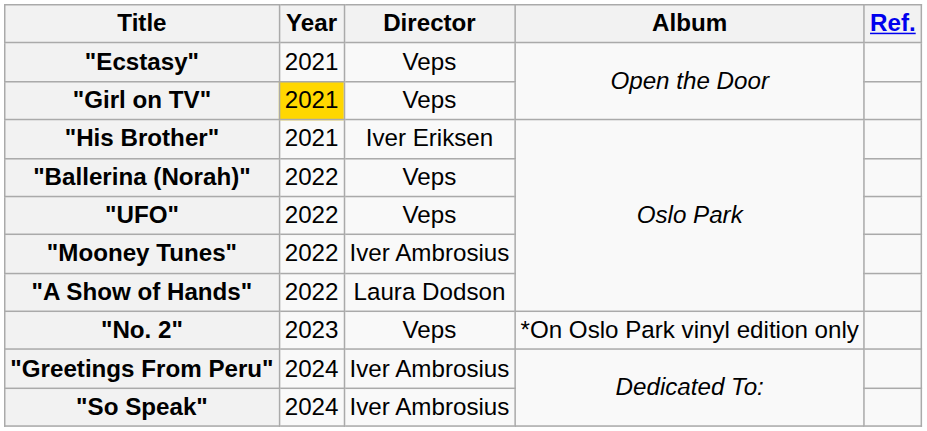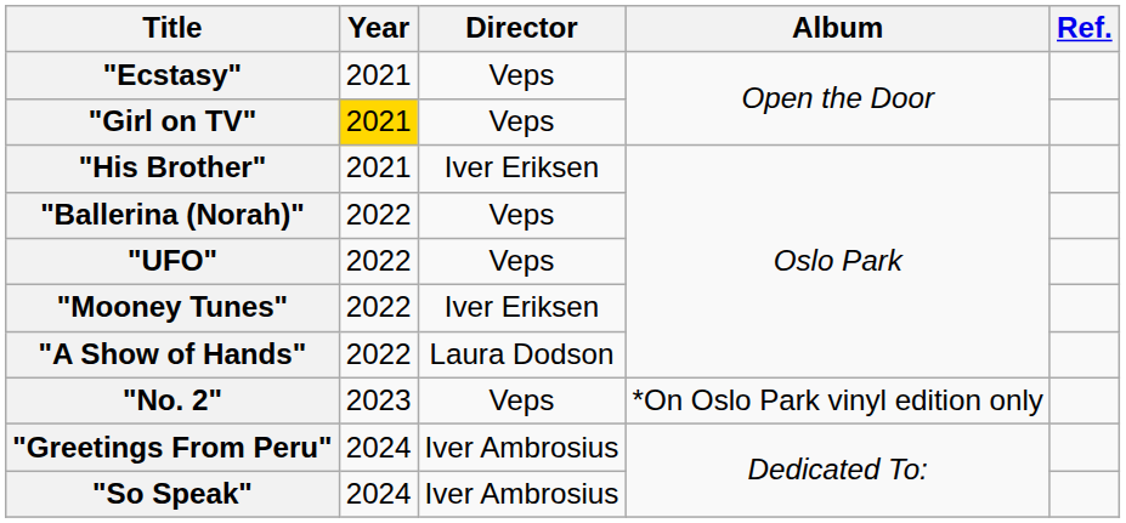 <table class="wikitable plainrowheaders" style="text-align:center;">
 <tr>
 <th>Title</th>
 <th>Year</th>
 <th>Director</th>
 <th>Album</th>
 <th><a href='#'>Ref.</a></th>
 </tr>
 <tr>
 <th scope="row">"Ecstasy"</th>
 <td>2021</td>
 <td>Veps</td>
 <td rowspan="2"><em>Open the Door</em></td>
 <td></td>
 </tr>
 <tr>
 <th scope="row">"Girl on TV"</th>
 <td style="background: gold;">2021</td>
 <td>Veps</td>
 <td></td>
 </tr>
 <tr>
 <th scope="row">"His Brother"</th>
 <td>2021</td>
 <td>Iver Eriksen</td>
 <td rowspan="5"><em>Oslo Park</em></td>
 <td></td>
 </tr>
 <tr>
 <th scope="row">"Ballerina (Norah)"</th>
 <td>2022</td>
 <td>Veps</td>
 <td></td>
 </tr>
 <tr>
 <th scope="row">"UFO"</th>
 <td>2022</td>
 <td>Veps</td>
 <td></td>
 </tr>
 <tr>
 <th scope="row">"Mooney Tunes"</th>
 <td>2022</td>
-<td>Iver Ambrosius</td>
+<td>Iver Eriksen</td>
 <td></td>
 </tr>
 <tr>
 <th scope="row">"A Show of Hands"</th>
 <td>2022</td>
 <td>Laura Dodson</td>
 <td></td>
 </tr>
 <tr>
 <th scope="row">"No. 2"</th>
 <td>2023</td>
 <td>Veps</td>
 <td>*On Oslo Park vinyl edition only</td>
 <td></td>
 </tr>
 <tr>
 <th scope="row">"Greetings From Peru"</th>
 <td>2024</td>
 <td>Iver Ambrosius</td>
 <td rowspan="2"><em>Dedicated To:</em></td>
 <td></td>
 </tr>
 <tr>
 <th scope="row">"So Speak"</th>
 <td>2024</td>
 <td>Iver Ambrosius</td>
 <td></td>
 </tr>
 </table>
